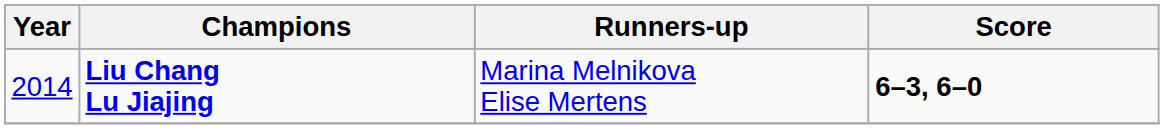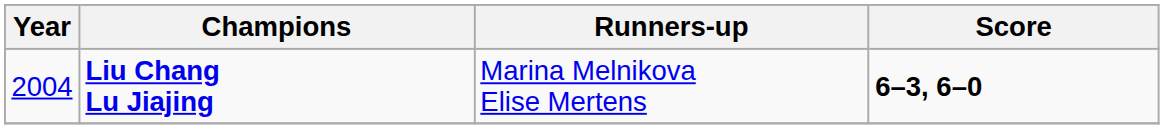 <table class="wikitable" style="font-size:90%">
 <tr>
 <th>Year</th>
 <th width="200">Champions</th>
 <th width="200">Runners-up</th>
 <th width="145">Score</th>
 </tr>
 <tr>
-<td><a href='#'>2014</a></td>
+<td><a href='#'>2004</a></td>
 <td> <strong><a href='#'>Liu Chang</a></strong> <br>  <strong><a href='#'>Lu Jiajing</a></strong></td>
 <td> <a href='#'>Marina Melnikova</a> <br>  <a href='#'>Elise Mertens</a></td>
 <td><strong>6–3, 6–0</strong></td>
 </tr>
 <tr>
 </tr>
 </table>
